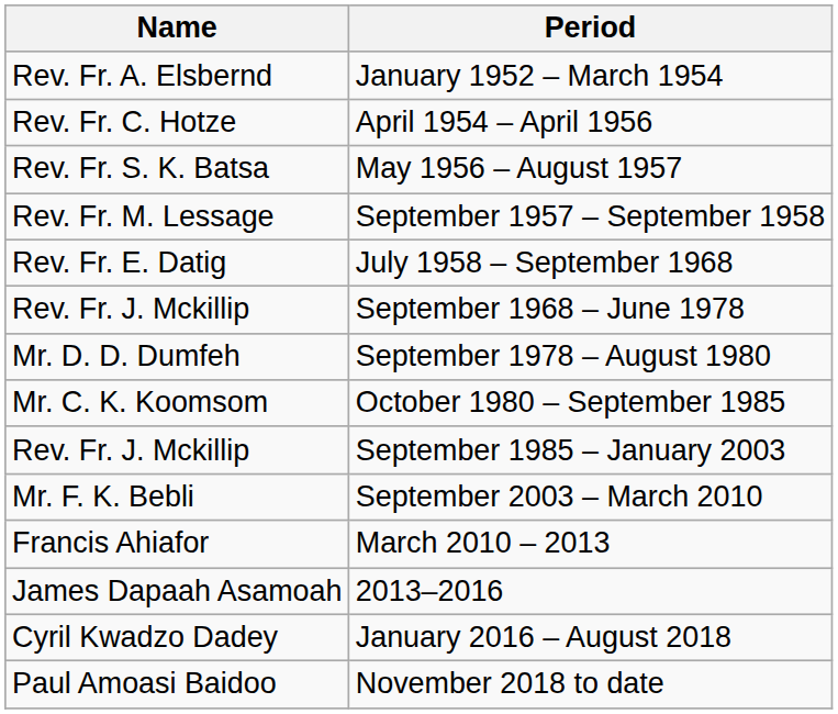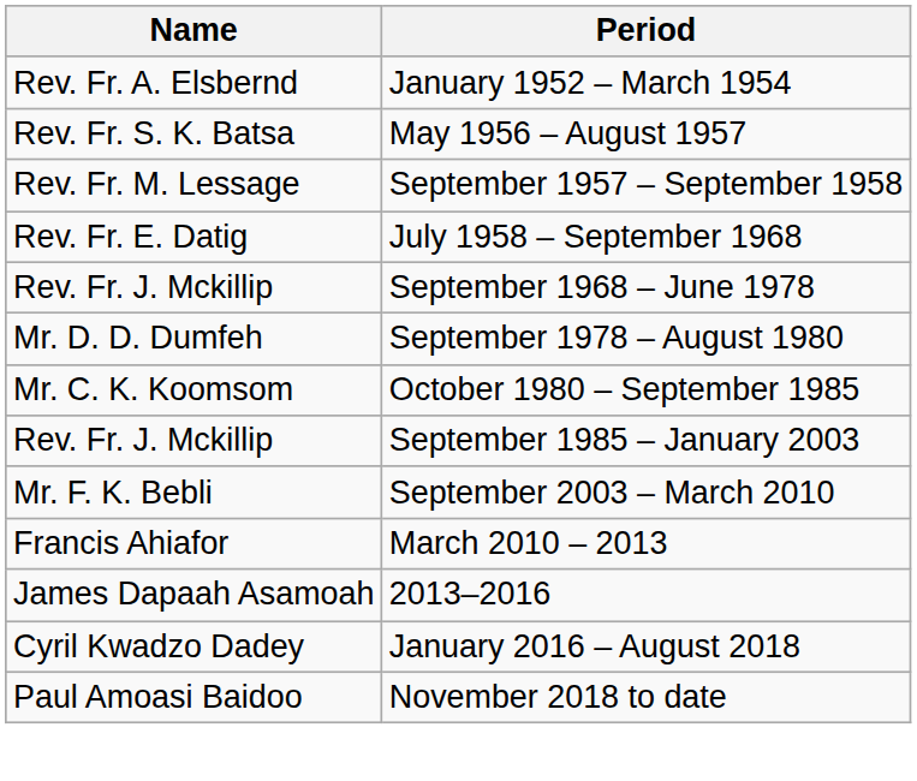 <table class="wikitable">
 <tr>
 <th>Name</th>
 <th>Period</th>
 </tr>
 <tr>
 <td>Rev. Fr. A. Elsbernd</td>
 <td>January 1952 – March 1954</td>
-</tr>
-<tr>
-<td>Rev. Fr. C. Hotze</td>
-<td>April 1954 – April 1956</td>
 </tr>
 <tr>
 <td>Rev. Fr. S. K. Batsa</td>
 <td>May 1956 – August 1957</td>
 </tr>
 <tr>
 <td>Rev. Fr. M. Lessage</td>
 <td>September 1957 – September 1958</td>
 </tr>
 <tr>
 <td>Rev. Fr. E. Datig</td>
 <td>July 1958 – September 1968</td>
 </tr>
 <tr>
 <td>Rev. Fr. J. Mckillip</td>
 <td>September 1968 – June 1978</td>
 </tr>
 <tr>
 <td>Mr. D. D. Dumfeh</td>
 <td>September 1978 – August 1980</td>
 </tr>
 <tr>
 <td>Mr. C. K. Koomsom</td>
 <td>October 1980 – September 1985</td>
 </tr>
 <tr>
 <td>Rev. Fr. J. Mckillip</td>
 <td>September 1985 – January 2003</td>
 </tr>
 <tr>
 <td>Mr. F. K. Bebli</td>
 <td>September 2003 – March 2010</td>
 </tr>
 <tr>
 <td>Francis Ahiafor</td>
 <td>March 2010 – 2013</td>
 </tr>
 <tr>
 <td>James Dapaah Asamoah</td>
 <td>2013–2016</td>
 </tr>
 <tr>
 <td>Cyril Kwadzo Dadey</td>
 <td>January 2016 – August 2018</td>
 </tr>
 <tr>
 <td>Paul Amoasi Baidoo</td>
 <td>November 2018 to date</td>
 </tr>
 </table>
